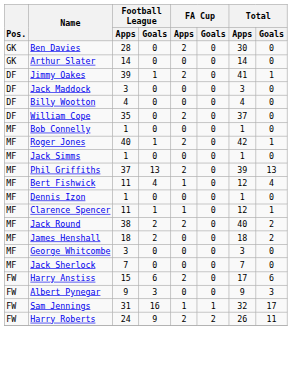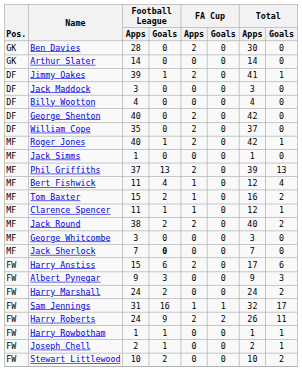 <table class="wikitable" style="text-align:center">
 <tr>
 <th rowspan="2" valign="bottom">Pos.</th>
 <th rowspan="2">Name</th>
 <th colspan="2" width="85">Football League</th>
 <th colspan="2" width="85">FA Cup</th>
 <th colspan="2" width="85">Total</th>
 </tr>
 <tr>
 <th>Apps</th>
 <th>Goals</th>
 <th>Apps</th>
 <th>Goals</th>
 <th>Apps</th>
 <th>Goals</th>
 </tr>
 <tr>
 <td align="left">GK</td>
 <td align="left"> <a href='#'>Ben Davies</a></td>
 <td>28</td>
 <td>0</td>
 <td>2</td>
 <td>0</td>
 <td>30</td>
 <td>0</td>
 </tr>
 <tr>
 <td align="left">GK</td>
 <td align="left"> <a href='#'>Arthur Slater</a></td>
 <td>14</td>
 <td>0</td>
 <td>0</td>
 <td>0</td>
 <td>14</td>
 <td>0</td>
 </tr>
 <tr>
 <td align="left">DF</td>
 <td align="left"> <a href='#'>Jimmy Oakes</a></td>
 <td>39</td>
 <td>1</td>
 <td>2</td>
 <td>0</td>
 <td>41</td>
 <td>1</td>
 </tr>
 <tr>
 <td align="left">DF</td>
 <td align="left"> <a href='#'>Jack Maddock</a></td>
 <td>3</td>
 <td>0</td>
 <td>0</td>
 <td>0</td>
 <td>3</td>
 <td>0</td>
 </tr>
 <tr>
 <td align="left">DF</td>
 <td align="left"> <a href='#'>Billy Wootton</a></td>
 <td>4</td>
 <td>0</td>
 <td>0</td>
 <td>0</td>
 <td>4</td>
 <td>0</td>
 </tr>
 <tr>
 <td align="left">DF</td>
+<td align="left"> <a href='#'>George Shenton</a></td>
+<td>40</td>
+<td>0</td>
+<td>2</td>
+<td>0</td>
+<td>42</td>
+<td>0</td>
+</tr>
+<tr>
+<td align="left">DF</td>
 <td align="left"> <a href='#'>William Cope</a></td>
 <td>35</td>
 <td>0</td>
 <td>2</td>
 <td>0</td>
 <td>37</td>
-<td>0</td>
-</tr>
-<tr>
-<td align="left">MF</td>
-<td align="left"> <a href='#'>Bob Connelly</a></td>
-<td>1</td>
-<td>0</td>
-<td>0</td>
-<td>0</td>
-<td>1</td>
 <td>0</td>
 </tr>
 <tr>
 <td align="left">MF</td>
 <td align="left"> <a href='#'>Roger Jones</a></td>
 <td>40</td>
 <td>1</td>
 <td>2</td>
 <td>0</td>
 <td>42</td>
 <td>1</td>
 </tr>
 <tr>
 <td align="left">MF</td>
 <td align="left"> <a href='#'>Jack Simms</a></td>
 <td>1</td>
 <td>0</td>
 <td>0</td>
 <td>0</td>
 <td>1</td>
 <td>0</td>
 </tr>
 <tr>
 <td align="left">MF</td>
 <td align="left"> <a href='#'>Phil Griffiths</a></td>
 <td>37</td>
 <td>13</td>
 <td>2</td>
 <td>0</td>
 <td>39</td>
 <td>13</td>
 </tr>
 <tr>
 <td align="left">MF</td>
 <td align="left"> <a href='#'>Bert Fishwick</a></td>
 <td>11</td>
 <td>4</td>
 <td>1</td>
 <td>0</td>
 <td>12</td>
 <td>4</td>
 </tr>
 <tr>
 <td align="left">MF</td>
-<td align="left"> <a href='#'>Dennis Izon</a></td>
+<td align="left"> <a href='#'>Tom Baxter</a></td>
+<td>15</td>
+<td>2</td>
 <td>1</td>
 <td>0</td>
-<td>0</td>
-<td>0</td>
-<td>1</td>
-<td>0</td>
+<td>16</td>
+<td>2</td>
 </tr>
 <tr>
 <td align="left">MF</td>
 <td align="left"> <a href='#'>Clarence Spencer</a></td>
 <td>11</td>
 <td>1</td>
 <td>1</td>
 <td>0</td>
 <td>12</td>
 <td>1</td>
 </tr>
 <tr>
 <td align="left">MF</td>
 <td align="left"> <a href='#'>Jack Round</a></td>
 <td>38</td>
 <td>2</td>
 <td>2</td>
 <td>0</td>
 <td>40</td>
 <td>2</td>
 </tr>
 <tr>
 <td align="left">MF</td>
-<td align="left"> <a href='#'>James Henshall</a></td>
-<td>18</td>
-<td>2</td>
-<td>0</td>
-<td>0</td>
-<td>18</td>
-<td>2</td>
-</tr>
-<tr>
-<td align="left">MF</td>
 <td align="left"> <a href='#'>George Whitcombe</a></td>
 <td>3</td>
 <td>0</td>
 <td>0</td>
 <td>0</td>
 <td>3</td>
 <td>0</td>
 </tr>
 <tr>
 <td align="left">MF</td>
 <td align="left"> <a href='#'>Jack Sherlock</a></td>
 <td>7</td>
-<td>0</td>
+<td><strong>0</strong></td>
 <td>0</td>
 <td>0</td>
 <td>7</td>
 <td>0</td>
 </tr>
 <tr>
 <td align="left">FW</td>
 <td align="left"> <a href='#'>Harry Anstiss</a></td>
 <td>15</td>
 <td>6</td>
 <td>2</td>
 <td>0</td>
 <td>17</td>
 <td>6</td>
 </tr>
 <tr>
 <td align="left">FW</td>
 <td align="left"> <a href='#'>Albert Pynegar</a></td>
 <td>9</td>
 <td>3</td>
 <td>0</td>
 <td>0</td>
 <td>9</td>
 <td>3</td>
 </tr>
 <tr>
 <td align="left">FW</td>
+<td align="left"> <a href='#'>Harry Marshall</a></td>
+<td>24</td>
+<td>2</td>
+<td>0</td>
+<td>0</td>
+<td>24</td>
+<td>2</td>
+</tr>
+<tr>
+<td align="left">FW</td>
 <td align="left"> <a href='#'>Sam Jennings</a></td>
 <td>31</td>
 <td>16</td>
 <td>1</td>
 <td>1</td>
 <td>32</td>
 <td>17</td>
 </tr>
 <tr>
 <td align="left">FW</td>
 <td align="left"> <a href='#'>Harry Roberts</a></td>
 <td>24</td>
 <td>9</td>
 <td>2</td>
 <td>2</td>
 <td>26</td>
 <td>11</td>
 </tr>
 <tr>
+<td align="left">FW</td>
+<td align="left"> <a href='#'>Harry Rowbotham</a></td>
+<td>1</td>
+<td>1</td>
+<td>0</td>
+<td>0</td>
+<td>1</td>
+<td>1</td>
+</tr>
+<tr>
+<td align="left">FW</td>
+<td align="left"> <a href='#'>Joseph Chell</a></td>
+<td>2</td>
+<td>1</td>
+<td>0</td>
+<td>0</td>
+<td>2</td>
+<td>1</td>
+</tr>
+<tr>
+<td align="left">FW</td>
+<td align="left"> <a href='#'>Stewart Littlewood</a></td>
+<td>10</td>
+<td>2</td>
+<td>0</td>
+<td>0</td>
+<td>10</td>
+<td>2</td>
+</tr>
+<tr>
 </tr>
 </table>
